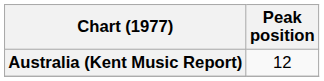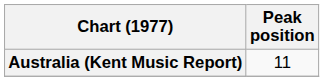 <table class="wikitable sortable plainrowheaders" style="text-align:center">
 <tr>
 <th scope="col">Chart (1977)</th>
 <th scope="col">Peak<br>position</th>
 </tr>
 <tr>
 <th scope="row">Australia (Kent Music Report)</th>
-<td>12</td>
+<td>11</td>
 </tr>
 <tr>
 </tr>
 <tr>
 </tr>
 <tr>
 </tr>
 <tr>
 </tr>
 <tr>
 </tr>
 <tr>
 </tr>
 <tr>
 </tr>
 <tr>
 </tr>
 <tr>
 </tr>
 <tr>
 </tr>
 <tr>
 </tr>
 <tr>
 </tr>
 </table>
